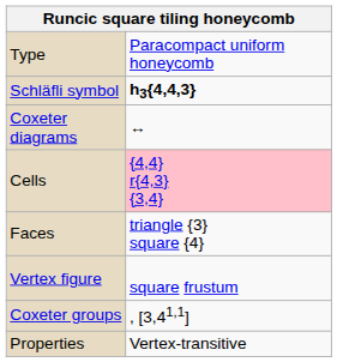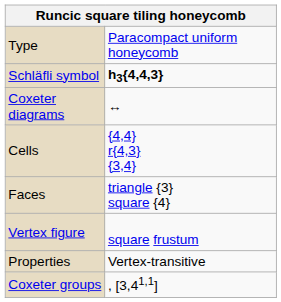 <table class="wikitable" align="right" style="margin-left:10px" width="320">
 <tr>
 <th bgcolor=#e7dcc3 colspan=2>Runcic square tiling honeycomb</th>
 </tr>
 <tr>
 <td bgcolor=#e7dcc3>Type</td>
 <td><a href='#'>Paracompact uniform honeycomb</a></td>
 </tr>
 <tr>
 <td bgcolor=#e7dcc3><a href='#'>Schläfli symbol</a></td>
 <td><strong>h<sub>3</sub>{4,4,3}</strong></td>
 </tr>
 <tr>
 <td bgcolor=#e7dcc3><a href='#'>Coxeter diagrams</a></td>
 <td> ↔ </td>
 </tr>
 <tr>
 <td bgcolor=#e7dcc3>Cells</td>
-<td style="background: pink;"><a href='#'>{4,4}</a> <br><a href='#'>r{4,3}</a> <br><a href='#'>{3,4}</a> </td>
+<td><a href='#'>{4,4}</a> <br><a href='#'>r{4,3}</a> <br><a href='#'>{3,4}</a> </td>
 </tr>
 <tr>
 <td bgcolor=#e7dcc3>Faces</td>
 <td><a href='#'>triangle</a> {3}<br><a href='#'>square</a> {4}</td>
 </tr>
 <tr>
 <td bgcolor=#e7dcc3><a href='#'>Vertex figure</a></td>
 <td><br><a href='#'>square</a> <a href='#'>frustum</a></td>
 </tr>
 <tr>
+<td bgcolor=#e7dcc3>Properties</td>
+<td>Vertex-transitive</td>
+</tr>
+<tr>
 <td bgcolor=#e7dcc3><a href='#'>Coxeter groups</a></td>
 <td>, [3,4<sup>1,1</sup>]</td>
 </tr>
-<tr>
-<td bgcolor=#e7dcc3>Properties</td>
-<td>Vertex-transitive</td>
-</tr>
 </table>
